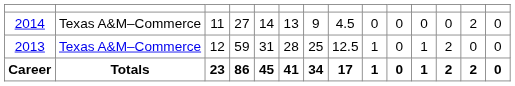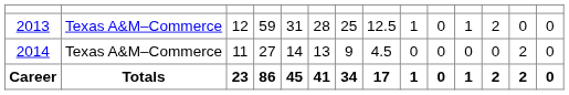 <table class="toccolours" border="1" cellpadding="4" cellspacing="0" style="border-collapse: collapse; margin:0;">
 <tr>
 <th width=30></th>
 <th></th>
 <th width=20></th>
 <th width=20></th>
 <th width=20></th>
 <th width=20></th>
 <th width=20></th>
 <th width=20></th>
 <th width=20></th>
 <th width=20></th>
 <th width=20></th>
 <th width=20></th>
 <th width=20></th>
 <th width=20></th>
 </tr>
 <tr align=center>
+<td><a href='#'>2013</a></td>
+<td><a href='#'>Texas A&M–Commerce</a></td>
+<td>12</td>
+<td>59</td>
+<td>31</td>
+<td>28</td>
+<td>25</td>
+<td>12.5</td>
+<td>1</td>
+<td>0</td>
+<td>1</td>
+<td>2</td>
+<td>0</td>
+<td>0</td>
+</tr>
+<tr align=center>
 <td><a href='#'>2014</a></td>
 <td>Texas A&M–Commerce</td>
 <td>11</td>
 <td>27</td>
 <td>14</td>
 <td>13</td>
 <td>9</td>
 <td>4.5</td>
 <td>0</td>
 <td>0</td>
 <td>0</td>
 <td>0</td>
 <td>2</td>
-<td>0</td>
-</tr>
-<tr align=center>
-<td><a href='#'>2013</a></td>
-<td><a href='#'>Texas A&M–Commerce</a></td>
-<td>12</td>
-<td>59</td>
-<td>31</td>
-<td>28</td>
-<td>25</td>
-<td>12.5</td>
-<td>1</td>
-<td>0</td>
-<td>1</td>
-<td>2</td>
-<td>0</td>
 <td>0</td>
 </tr>
 <tr align=center>
 <td><strong>Career</strong></td>
 <td><strong>Totals</strong></td>
 <td><strong>23</strong></td>
 <td><strong>86</strong></td>
 <td><strong>45</strong></td>
 <td><strong>41</strong></td>
 <td><strong>34</strong></td>
 <td><strong>17</strong></td>
 <td><strong>1</strong></td>
 <td><strong>0</strong></td>
 <td><strong>1</strong></td>
 <td><strong>2</strong></td>
 <td><strong>2</strong></td>
 <td><strong>0</strong></td>
 </tr>
 </table>
